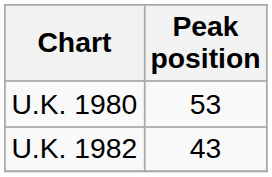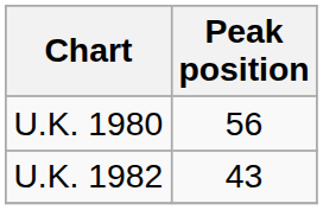 <table class="wikitable">
 <tr>
 <th align="left">Chart</th>
 <th align="left">Peak<br>position</th>
 </tr>
 <tr>
 <td align="left">U.K. 1980</td>
-<td align="center">53</td>
+<td align="center">56</td>
 </tr>
 <tr>
 <td align="left">U.K. 1982</td>
 <td align="center">43</td>
 </tr>
 <tr>
 </tr>
 </table>
